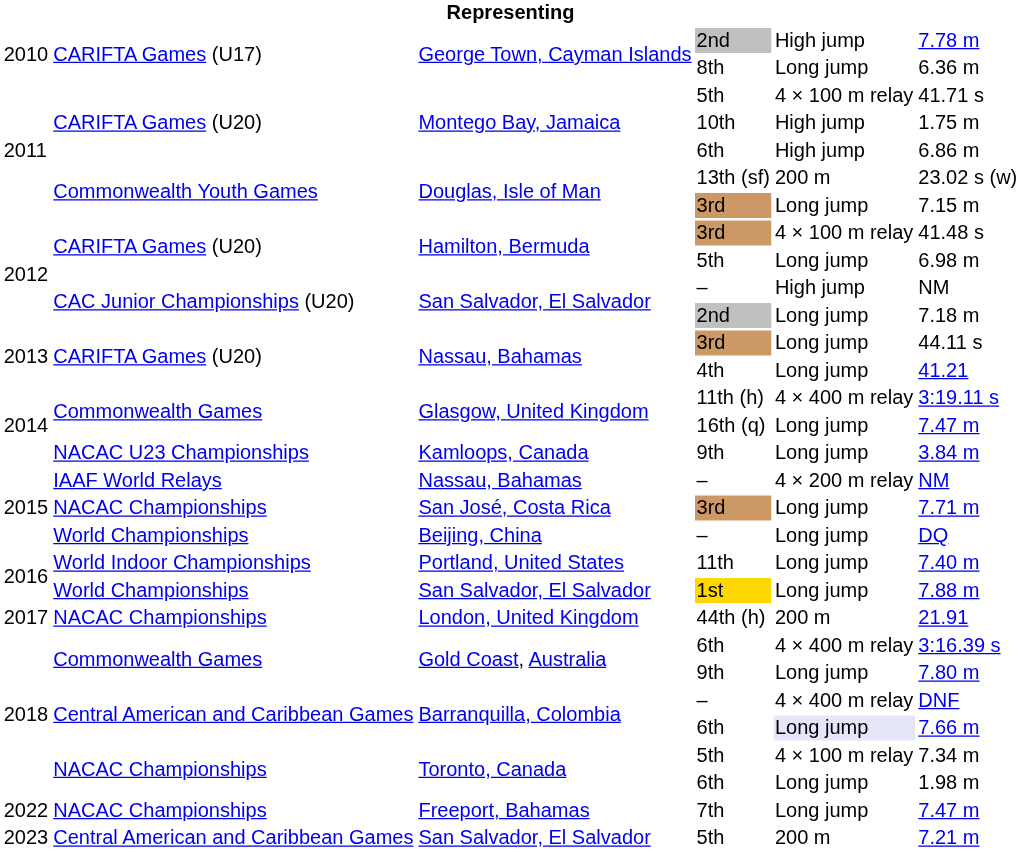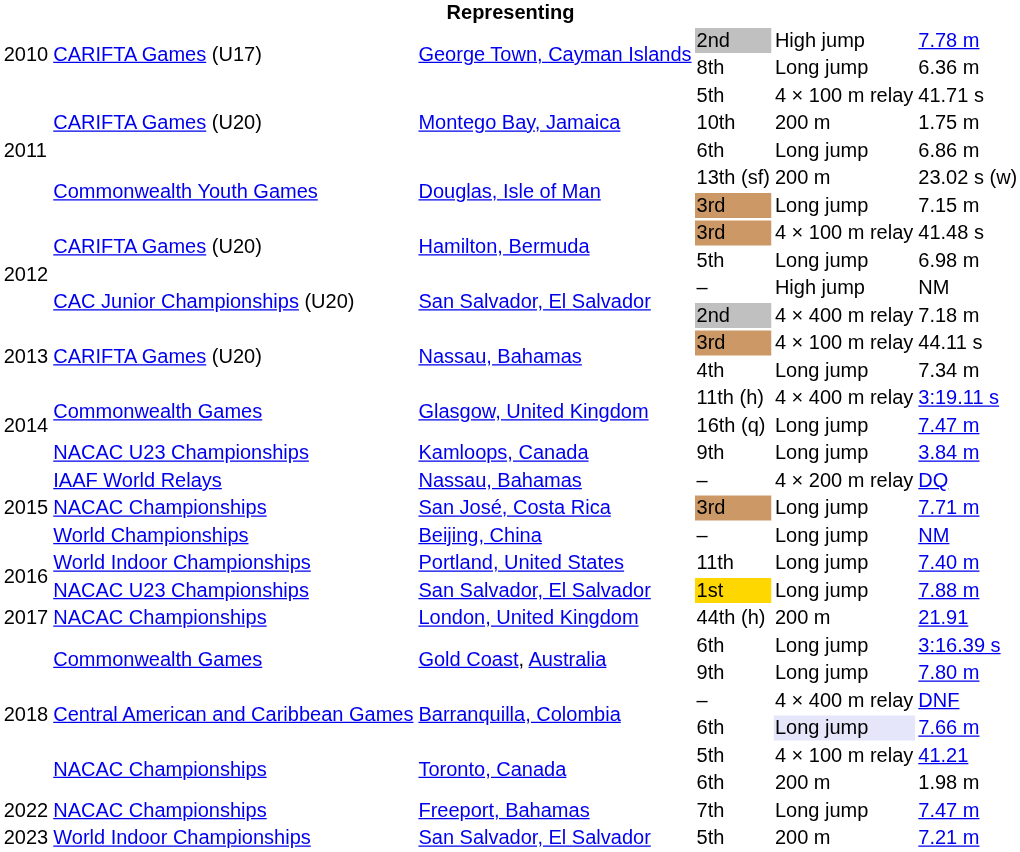 <table>
 <tr>
 <th colspan="6">Representing </th>
 </tr>
 <tr>
 <td rowspan=2>2010</td>
 <td rowspan=2><a href='#'>CARIFTA Games</a> (U17)</td>
 <td rowspan=2><a href='#'>George Town, Cayman Islands</a></td>
 <td bgcolor=silver>2nd</td>
 <td>High jump</td>
 <td><a href='#'>7.78 m</a></td>
 </tr>
 <tr>
 <td>8th</td>
 <td>Long jump</td>
 <td>6.36 m</td>
 </tr>
 <tr>
 <td rowspan=5>2011</td>
 <td rowspan=3><a href='#'>CARIFTA Games</a> (U20)</td>
 <td rowspan=3><a href='#'>Montego Bay, Jamaica</a></td>
 <td>5th</td>
 <td>4 × 100 m relay</td>
 <td>41.71 s</td>
 </tr>
 <tr>
 <td>10th</td>
-<td>High jump</td>
+<td>200 m</td>
 <td>1.75 m</td>
 </tr>
 <tr>
 <td>6th</td>
-<td>High jump</td>
+<td>Long jump</td>
 <td>6.86 m</td>
 </tr>
 <tr>
 <td rowspan=2><a href='#'>Commonwealth Youth Games</a></td>
 <td rowspan=2><a href='#'>Douglas, Isle of Man</a></td>
 <td>13th (sf)</td>
 <td>200 m</td>
 <td>23.02 s (w)</td>
 </tr>
 <tr>
 <td bgcolor=cc9966>3rd</td>
 <td>Long jump</td>
 <td>7.15 m</td>
 </tr>
 <tr>
 <td rowspan=4>2012</td>
 <td rowspan=2><a href='#'>CARIFTA Games</a> (U20)</td>
 <td rowspan=2><a href='#'>Hamilton, Bermuda</a></td>
 <td bgcolor=cc9966>3rd</td>
 <td>4 × 100 m relay</td>
 <td>41.48 s</td>
 </tr>
 <tr>
 <td>5th</td>
 <td>Long jump</td>
 <td>6.98 m</td>
 </tr>
 <tr>
 <td rowspan=2><a href='#'>CAC Junior Championships</a> (U20)</td>
 <td rowspan=2><a href='#'>San Salvador, El Salvador</a></td>
 <td>–</td>
 <td>High jump</td>
 <td>NM</td>
 </tr>
 <tr>
 <td bgcolor=silver>2nd</td>
-<td>Long jump</td>
+<td>4 × 400 m relay</td>
 <td>7.18 m</td>
 </tr>
 <tr>
 <td rowspan=2>2013</td>
 <td rowspan=2><a href='#'>CARIFTA Games</a> (U20)</td>
 <td rowspan=2><a href='#'>Nassau, Bahamas</a></td>
 <td bgcolor=cc9966>3rd</td>
-<td>Long jump</td>
+<td>4 × 100 m relay</td>
 <td>44.11 s</td>
 </tr>
 <tr>
 <td>4th</td>
 <td>Long jump</td>
-<td><a href='#'>41.21</a></td>
+<td>7.34 m</td>
 </tr>
 <tr>
 <td rowspan=3>2014</td>
 <td rowspan=2><a href='#'>Commonwealth Games</a></td>
 <td rowspan=2><a href='#'>Glasgow, United Kingdom</a></td>
 <td>11th (h)</td>
 <td>4 × 400 m relay</td>
 <td><a href='#'>3:19.11 s</a></td>
 </tr>
 <tr>
 <td>16th (q)</td>
 <td>Long jump</td>
 <td><a href='#'>7.47 m</a></td>
 </tr>
 <tr>
 <td><a href='#'>NACAC U23 Championships</a></td>
 <td><a href='#'>Kamloops, Canada</a></td>
 <td>9th</td>
 <td>Long jump</td>
 <td><a href='#'>3.84 m</a></td>
 </tr>
 <tr>
 <td rowspan=3>2015</td>
 <td><a href='#'>IAAF World Relays</a></td>
 <td><a href='#'>Nassau, Bahamas</a></td>
 <td>–</td>
 <td>4 × 200 m relay</td>
-<td><a href='#'>NM</a></td>
+<td><a href='#'>DQ</a></td>
 </tr>
 <tr>
 <td><a href='#'>NACAC Championships</a></td>
 <td><a href='#'>San José, Costa Rica</a></td>
 <td bgcolor=cc9966>3rd</td>
 <td>Long jump</td>
 <td><a href='#'>7.71 m</a></td>
 </tr>
 <tr>
 <td><a href='#'>World Championships</a></td>
 <td><a href='#'>Beijing, China</a></td>
 <td>–</td>
 <td>Long jump</td>
-<td><a href='#'>DQ</a></td>
+<td><a href='#'>NM</a></td>
 </tr>
 <tr>
 <td rowspan=2>2016</td>
 <td><a href='#'>World Indoor Championships</a></td>
 <td><a href='#'>Portland, United States</a></td>
 <td>11th</td>
 <td>Long jump</td>
 <td><a href='#'>7.40 m</a></td>
 </tr>
 <tr>
-<td><a href='#'>World Championships</a></td>
+<td><a href='#'>NACAC U23 Championships</a></td>
 <td><a href='#'>San Salvador, El Salvador</a></td>
 <td bgcolor=gold>1st</td>
 <td>Long jump</td>
 <td><a href='#'>7.88 m</a></td>
 </tr>
 <tr>
 <td>2017</td>
 <td><a href='#'>NACAC Championships</a></td>
 <td><a href='#'>London, United Kingdom</a></td>
 <td>44th (h)</td>
 <td>200 m</td>
 <td><a href='#'>21.91</a></td>
 </tr>
 <tr>
 <td rowspan=6>2018</td>
 <td rowspan=2><a href='#'>Commonwealth Games</a></td>
 <td rowspan=2><a href='#'>Gold Coast</a>, <a href='#'>Australia</a></td>
 <td>6th</td>
-<td>4 × 400 m relay</td>
+<td>Long jump</td>
 <td><a href='#'>3:16.39 s</a></td>
 </tr>
 <tr>
 <td>9th</td>
 <td>Long jump</td>
 <td><a href='#'>7.80 m</a></td>
 </tr>
 <tr>
 <td rowspan=2><a href='#'>Central American and Caribbean Games</a></td>
 <td rowspan=2><a href='#'>Barranquilla, Colombia</a></td>
 <td>–</td>
 <td>4 × 400 m relay</td>
 <td><a href='#'>DNF</a></td>
 </tr>
 <tr>
 <td>6th</td>
 <td style="background: lavender;">Long jump</td>
 <td><a href='#'>7.66 m</a></td>
 </tr>
 <tr>
 <td rowspan=2><a href='#'>NACAC Championships</a></td>
 <td rowspan=2><a href='#'>Toronto, Canada</a></td>
 <td>5th</td>
 <td>4 × 100 m relay</td>
-<td>7.34 m</td>
+<td><a href='#'>41.21</a></td>
 </tr>
 <tr>
 <td>6th</td>
-<td>Long jump</td>
+<td>200 m</td>
 <td>1.98 m</td>
 </tr>
 <tr>
 <td>2022</td>
 <td><a href='#'>NACAC Championships</a></td>
 <td><a href='#'>Freeport, Bahamas</a></td>
 <td>7th</td>
 <td>Long jump</td>
 <td><a href='#'>7.47 m</a></td>
 </tr>
 <tr>
 <td>2023</td>
-<td><a href='#'>Central American and Caribbean Games</a></td>
+<td><a href='#'>World Indoor Championships</a></td>
 <td><a href='#'>San Salvador, El Salvador</a></td>
 <td>5th</td>
 <td>200 m</td>
 <td><a href='#'>7.21 m</a></td>
 </tr>
 </table>
